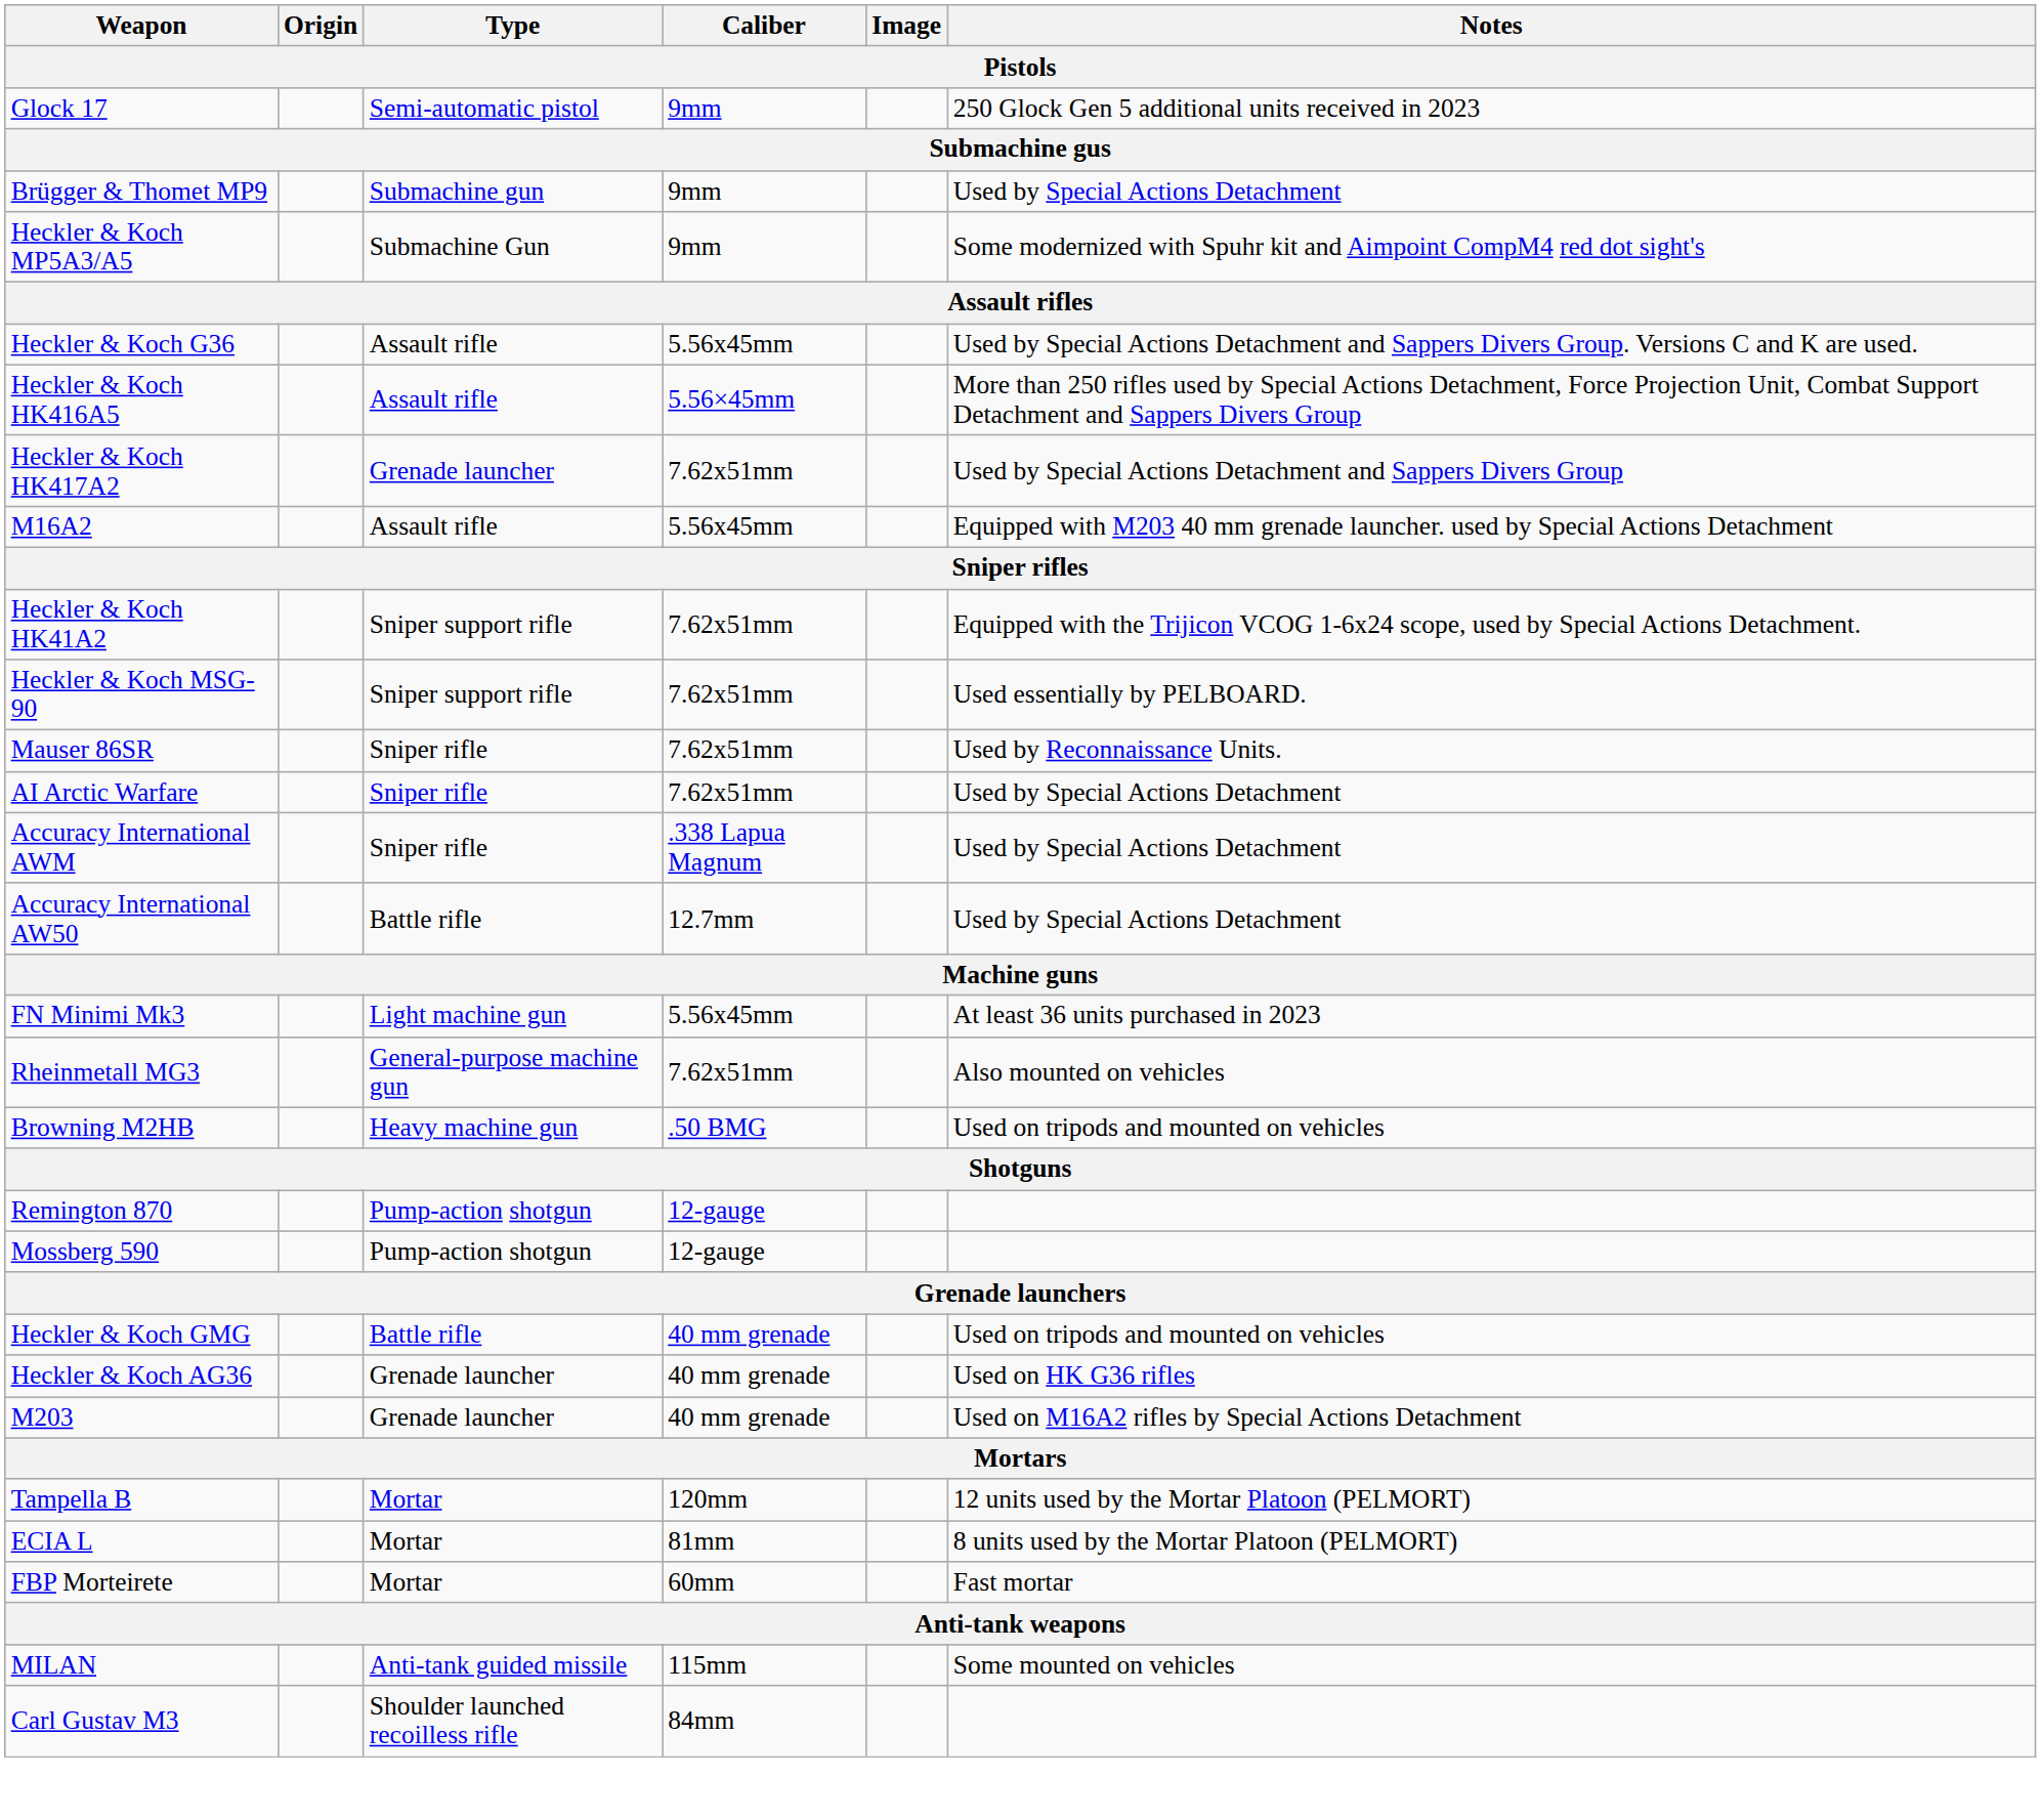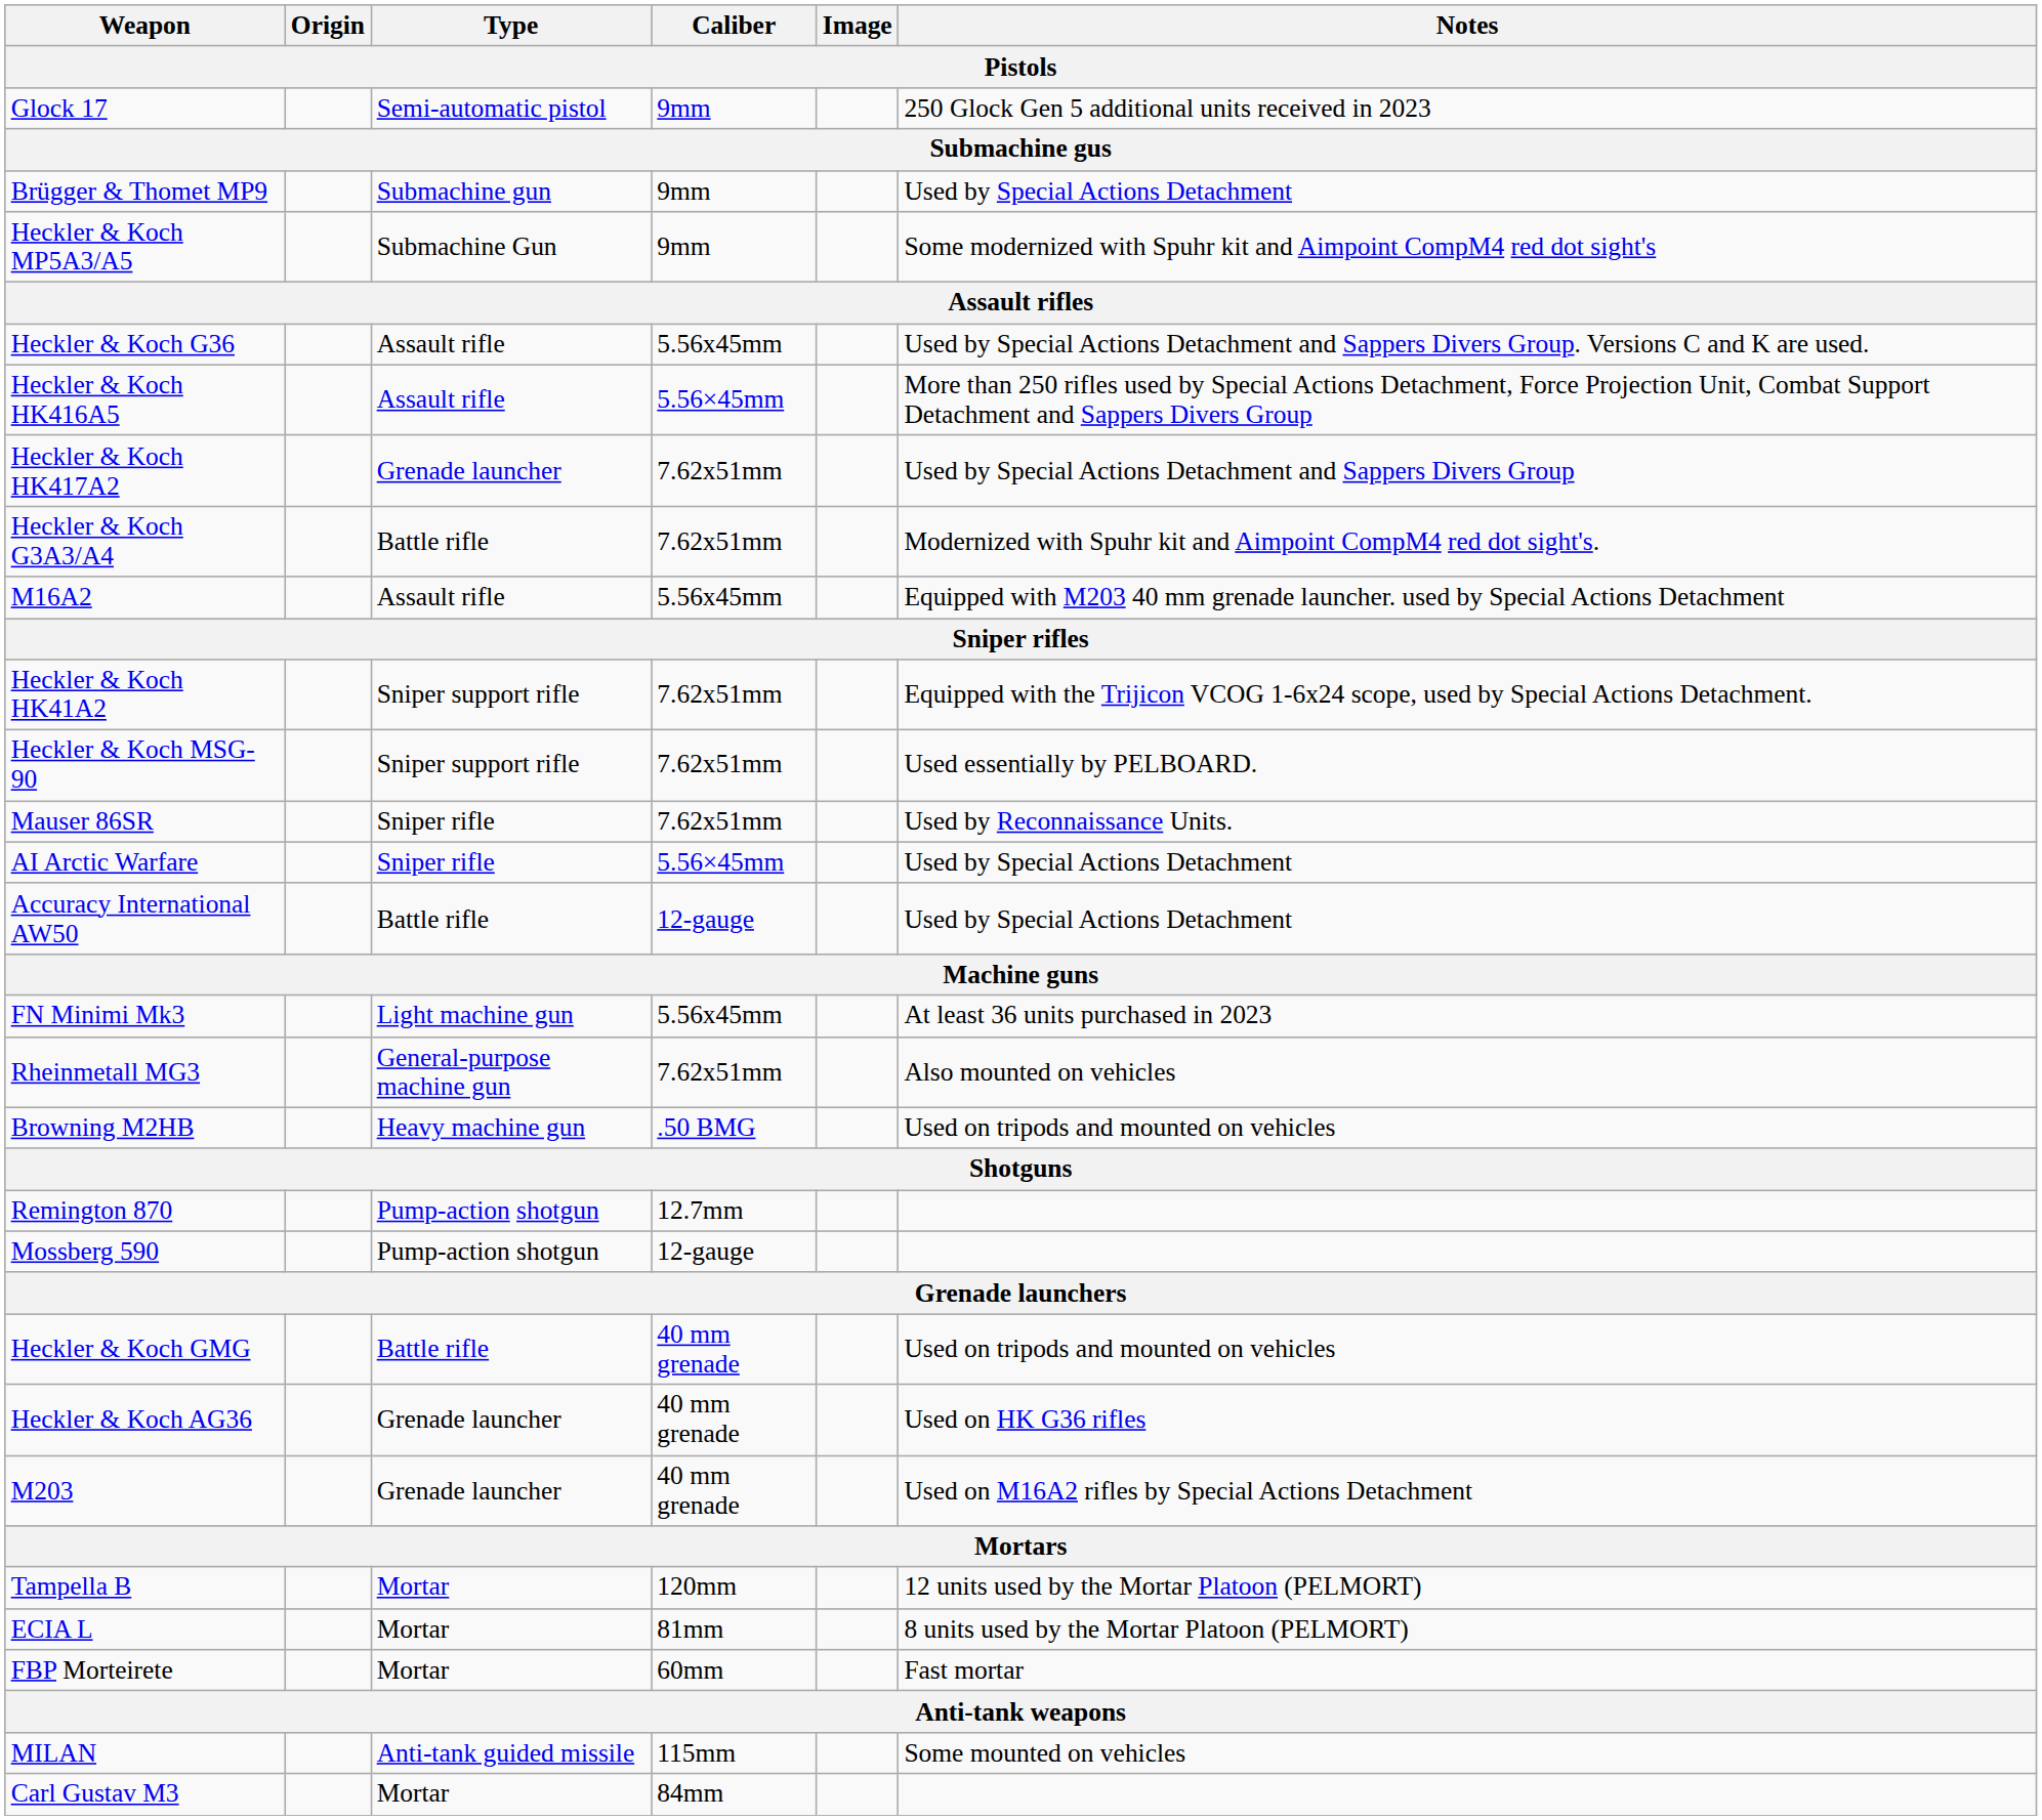 <table class="wikitable">
 <tr>
 <th><strong>Weapon</strong></th>
 <th><strong>Origin</strong></th>
 <th><strong>Type</strong></th>
 <th><strong>Caliber</strong></th>
 <th><strong>Image</strong></th>
 <th><strong>Notes</strong></th>
 </tr>
 <tr>
 <th colspan="6">Pistols</th>
 </tr>
 <tr>
 <td><a href='#'>Glock 17</a></td>
 <td></td>
 <td><a href='#'>Semi-automatic pistol</a></td>
 <td><a href='#'>9mm</a></td>
 <td></td>
 <td>250 Glock Gen 5 additional units received in 2023</td>
 </tr>
 <tr>
 <th colspan="6">Submachine gus</th>
 </tr>
 <tr>
 <td><a href='#'>Brügger & Thomet MP9</a></td>
 <td></td>
 <td><a href='#'>Submachine gun</a></td>
 <td>9mm</td>
 <td></td>
 <td>Used by <a href='#'>Special Actions Detachment</a></td>
 </tr>
 <tr>
 <td><a href='#'>Heckler & Koch MP5A3/A5</a></td>
 <td></td>
 <td>Submachine Gun</td>
 <td>9mm</td>
 <td></td>
 <td>Some modernized with Spuhr kit and <a href='#'>Aimpoint CompM4</a> <a href='#'>red dot sight's</a></td>
 </tr>
 <tr>
 <th colspan="6">Assault rifles</th>
 </tr>
 <tr>
 <td><a href='#'>Heckler & Koch G36</a></td>
 <td></td>
 <td>Assault rifle</td>
 <td>5.56x45mm</td>
 <td></td>
 <td>Used by Special Actions Detachment and <a href='#'>Sappers Divers Group</a>. Versions C and K are used.</td>
 </tr>
 <tr>
 <td><a href='#'>Heckler & Koch HK416A5</a></td>
 <td></td>
 <td><a href='#'>Assault rifle</a></td>
 <td><a href='#'>5.56×45mm</a></td>
 <td></td>
 <td>More than 250 rifles used by Special Actions Detachment, Force Projection Unit, Combat Support Detachment and <a href='#'>Sappers Divers Group</a></td>
 </tr>
 <tr>
 <td><a href='#'>Heckler & Koch HK417A2</a></td>
 <td></td>
 <td><a href='#'>Grenade launcher</a></td>
 <td>7.62x51mm</td>
 <td></td>
 <td>Used by Special Actions Detachment and <a href='#'>Sappers Divers Group</a></td>
 </tr>
 <tr>
+<td><a href='#'>Heckler & Koch G3A3/A4</a></td>
+<td></td>
+<td>Battle rifle</td>
+<td>7.62x51mm</td>
+<td></td>
+<td>Modernized with Spuhr kit and <a href='#'>Aimpoint CompM4</a> <a href='#'>red dot sight's</a>.</td>
+</tr>
+<tr>
 <td><a href='#'>M16A2</a></td>
 <td></td>
 <td>Assault rifle</td>
 <td>5.56x45mm</td>
 <td></td>
 <td>Equipped with <a href='#'>M203</a> 40 mm grenade launcher. used by Special Actions Detachment</td>
 </tr>
 <tr>
 <th colspan="6">Sniper rifles</th>
 </tr>
 <tr>
 <td><a href='#'>Heckler & Koch HK41A2</a></td>
 <td></td>
 <td>Sniper support rifle</td>
 <td>7.62x51mm</td>
 <td></td>
 <td>Equipped with the <a href='#'>Trijicon</a> VCOG 1-6x24 scope, used by Special Actions Detachment.</td>
 </tr>
 <tr>
 <td><a href='#'>Heckler & Koch MSG-90</a></td>
 <td></td>
 <td>Sniper support rifle</td>
 <td>7.62x51mm</td>
 <td></td>
 <td>Used essentially by PELBOARD.</td>
 </tr>
 <tr>
 <td><a href='#'>Mauser 86SR</a></td>
 <td></td>
 <td>Sniper rifle</td>
 <td>7.62x51mm</td>
 <td></td>
 <td>Used by <a href='#'>Reconnaissance</a> Units.</td>
 </tr>
 <tr>
 <td><a href='#'>AI Arctic Warfare</a></td>
 <td></td>
 <td><a href='#'>Sniper rifle</a></td>
-<td>7.62x51mm</td>
-<td></td>
-<td>Used by Special Actions Detachment</td>
-</tr>
-<tr>
-<td><a href='#'>Accuracy International AWM</a></td>
-<td></td>
-<td>Sniper rifle</td>
-<td><a href='#'>.338 Lapua Magnum</a></td>
+<td><a href='#'>5.56×45mm</a></td>
 <td></td>
 <td>Used by Special Actions Detachment</td>
 </tr>
 <tr>
 <td><a href='#'>Accuracy International AW50</a></td>
 <td></td>
 <td>Battle rifle</td>
-<td>12.7mm</td>
+<td><a href='#'>12-gauge</a></td>
 <td></td>
 <td>Used by Special Actions Detachment</td>
 </tr>
 <tr>
 <th colspan="6">Machine guns</th>
 </tr>
 <tr>
 <td><a href='#'>FN Minimi Mk3</a></td>
 <td></td>
 <td><a href='#'>Light machine gun</a></td>
 <td>5.56x45mm</td>
 <td></td>
 <td>At least 36 units purchased in 2023</td>
 </tr>
 <tr>
 <td><a href='#'>Rheinmetall MG3</a></td>
 <td></td>
 <td><a href='#'>General-purpose machine gun</a></td>
 <td>7.62x51mm</td>
 <td></td>
 <td>Also mounted on vehicles</td>
 </tr>
 <tr>
 <td><a href='#'>Browning M2HB</a></td>
 <td></td>
 <td><a href='#'>Heavy machine gun</a></td>
 <td><a href='#'>.50 BMG</a></td>
 <td></td>
 <td>Used on tripods and mounted on vehicles</td>
 </tr>
 <tr>
 <th colspan="6">Shotguns</th>
 </tr>
 <tr>
 <td><a href='#'>Remington 870</a></td>
 <td></td>
 <td><a href='#'>Pump-action</a> <a href='#'>shotgun</a></td>
-<td><a href='#'>12-gauge</a></td>
+<td>12.7mm</td>
 <td></td>
 <td></td>
 </tr>
 <tr>
 <td><a href='#'>Mossberg 590</a></td>
 <td></td>
 <td>Pump-action shotgun</td>
 <td>12-gauge</td>
 <td></td>
 <td></td>
 </tr>
 <tr>
 <th colspan="6">Grenade launchers</th>
 </tr>
 <tr>
 <td><a href='#'>Heckler & Koch GMG</a></td>
 <td></td>
 <td><a href='#'>Battle rifle</a></td>
 <td><a href='#'>40 mm grenade</a></td>
 <td></td>
 <td>Used on tripods and mounted on vehicles</td>
 </tr>
 <tr>
 <td><a href='#'>Heckler & Koch AG36</a></td>
 <td></td>
 <td>Grenade launcher</td>
 <td>40 mm grenade</td>
 <td></td>
 <td>Used on <a href='#'>HK G36 rifles</a></td>
 </tr>
 <tr>
 <td><a href='#'>M203</a></td>
 <td></td>
 <td>Grenade launcher</td>
 <td>40 mm grenade</td>
 <td></td>
 <td>Used on <a href='#'>M16A2</a> rifles by Special Actions Detachment</td>
 </tr>
 <tr>
 <th colspan="6">Mortars</th>
 </tr>
 <tr>
 <td><a href='#'>Tampella B</a></td>
 <td></td>
 <td><a href='#'>Mortar</a></td>
 <td>120mm</td>
 <td></td>
 <td>12 units used by the Mortar <a href='#'>Platoon</a> (PELMORT)</td>
 </tr>
 <tr>
 <td><a href='#'>ECIA L</a></td>
 <td></td>
 <td>Mortar</td>
 <td>81mm</td>
 <td></td>
 <td>8 units used by the Mortar Platoon (PELMORT)</td>
 </tr>
 <tr>
 <td><a href='#'>FBP</a> Morteirete</td>
 <td></td>
 <td>Mortar</td>
 <td>60mm</td>
 <td></td>
 <td>Fast mortar</td>
 </tr>
 <tr>
 <th colspan="6">Anti-tank weapons</th>
 </tr>
 <tr>
 <td><a href='#'>MILAN</a></td>
 <td></td>
 <td><a href='#'>Anti-tank guided missile</a></td>
 <td>115mm</td>
 <td></td>
 <td>Some mounted on vehicles</td>
 </tr>
 <tr>
 <td><a href='#'>Carl Gustav M3</a></td>
 <td></td>
-<td>Shoulder launched <a href='#'>recoilless rifle</a></td>
+<td>Mortar</td>
 <td>84mm</td>
 <td></td>
 <td></td>
 </tr>
 </table>
